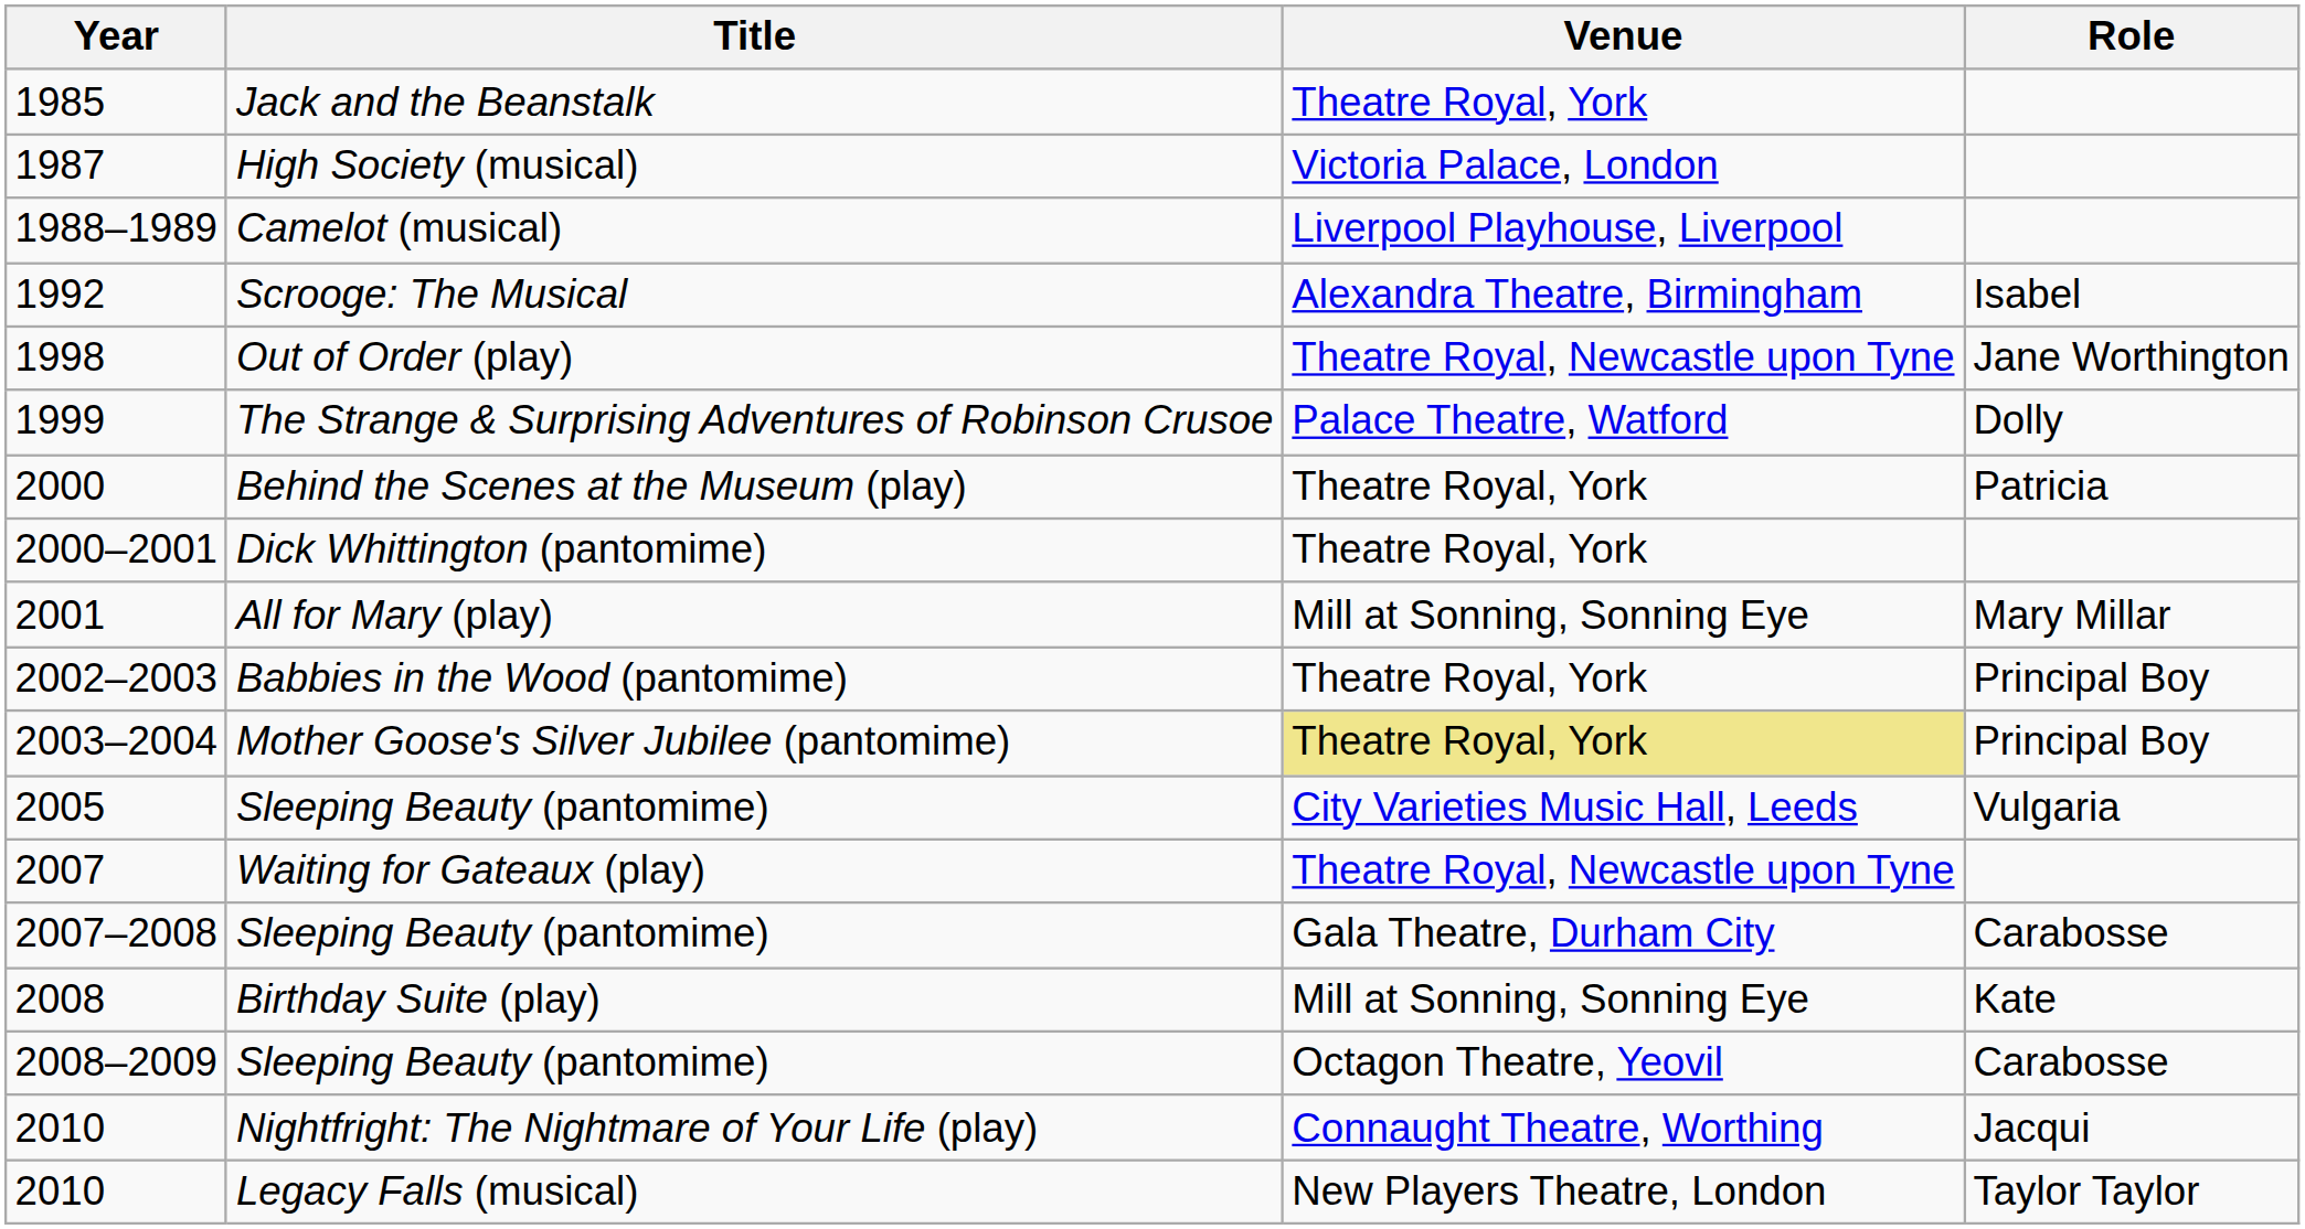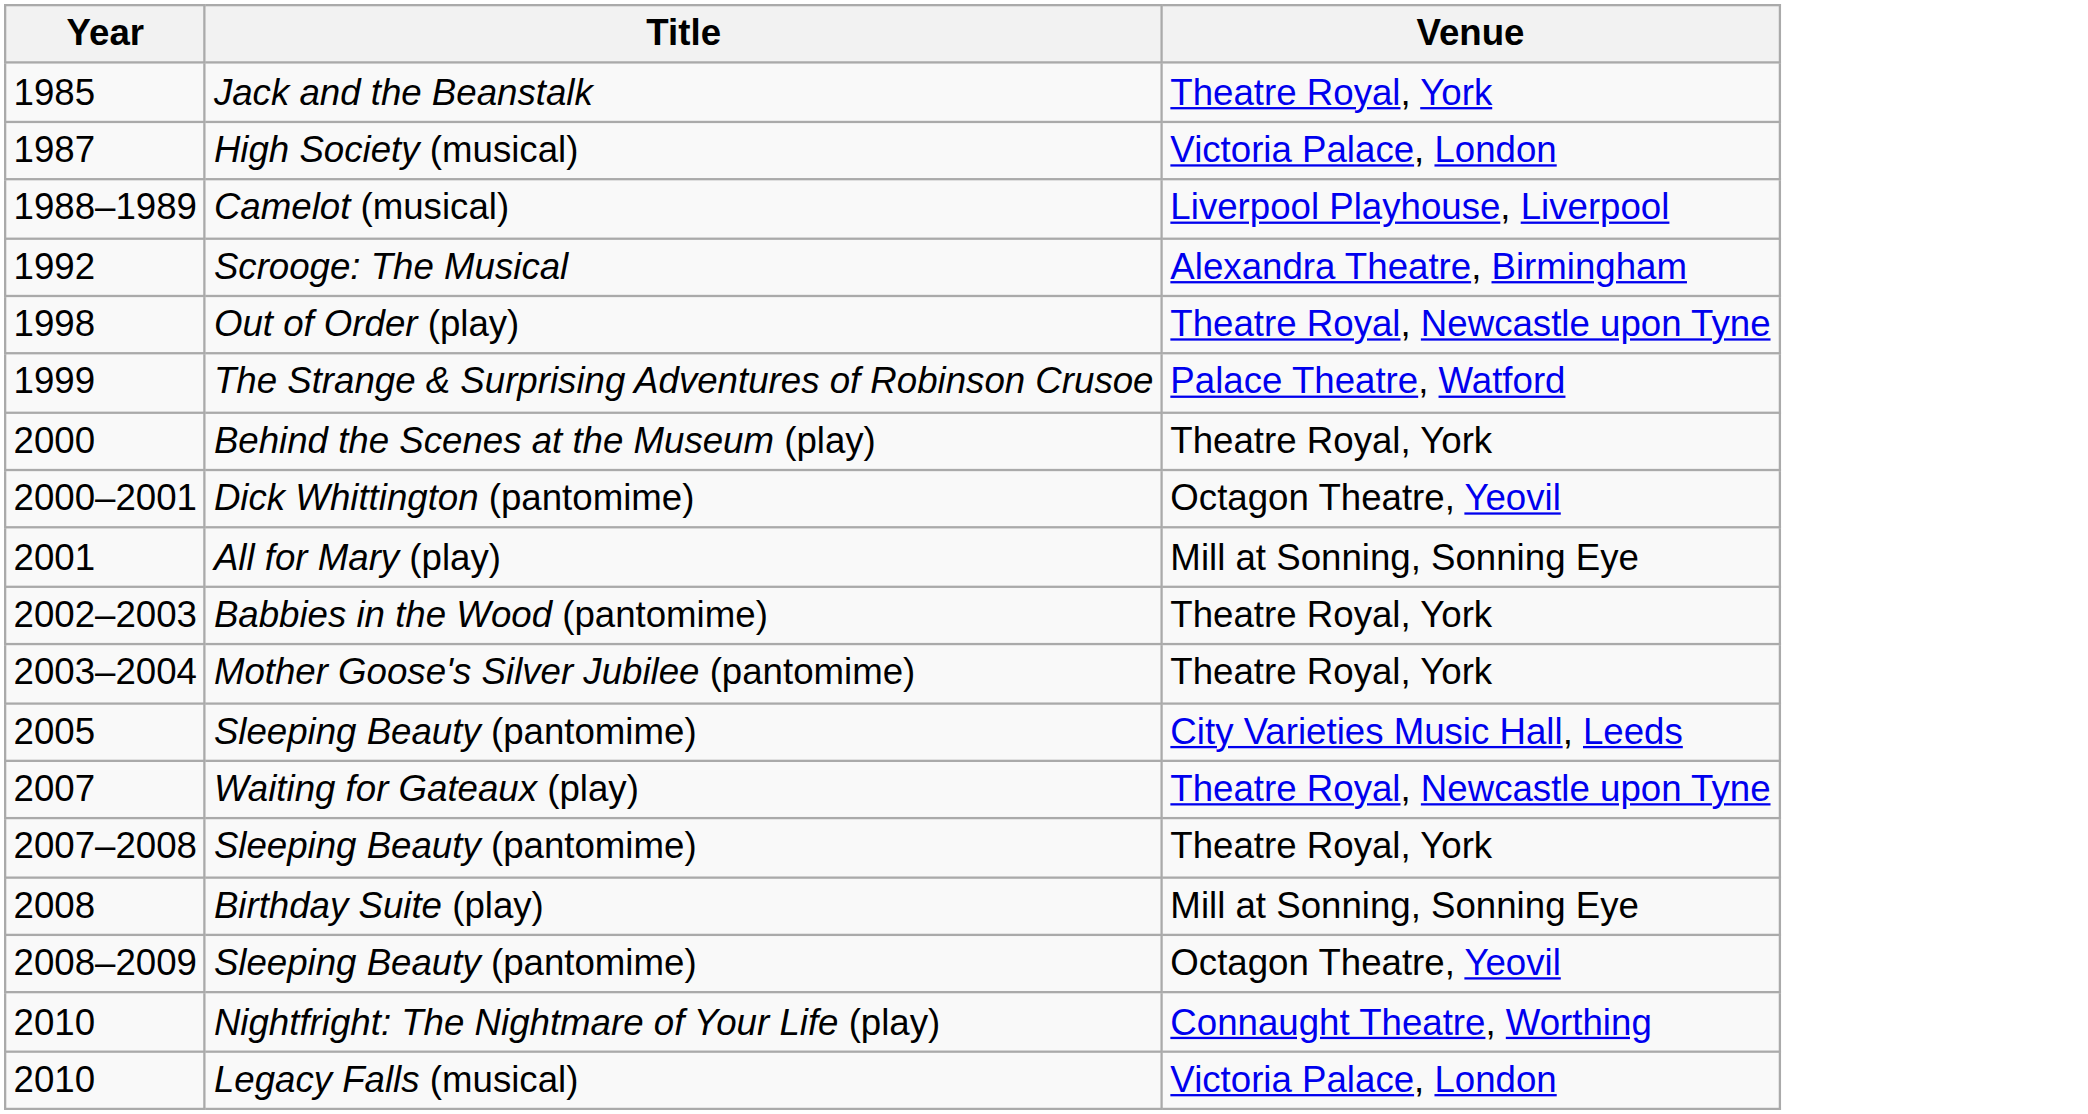 <table class="wikitable sortable">
 <tr>
 <th>Year</th>
 <th>Title</th>
 <th>Venue</th>
-<th class="unsortable">Role</th>
 </tr>
 <tr>
 <td>1985</td>
 <td><em>Jack and the Beanstalk</em></td>
 <td><a href='#'>Theatre Royal</a>, <a href='#'>York</a></td>
-<td></td>
 </tr>
 <tr>
 <td>1987</td>
 <td><em>High Society</em> (musical)</td>
 <td><a href='#'>Victoria Palace</a>, <a href='#'>London</a></td>
-<td></td>
 </tr>
 <tr>
 <td>1988–1989</td>
 <td><em>Camelot</em> (musical)</td>
 <td><a href='#'>Liverpool Playhouse</a>, <a href='#'>Liverpool</a></td>
-<td></td>
 </tr>
 <tr>
 <td>1992</td>
 <td><em>Scrooge: The Musical</em></td>
 <td><a href='#'>Alexandra Theatre</a>, <a href='#'>Birmingham</a></td>
-<td>Isabel</td>
 </tr>
 <tr>
 <td>1998</td>
 <td><em>Out of Order</em> (play)</td>
 <td><a href='#'>Theatre Royal</a>, <a href='#'>Newcastle upon Tyne</a></td>
-<td>Jane Worthington</td>
 </tr>
 <tr>
 <td>1999</td>
 <td><em>The Strange & Surprising Adventures of Robinson Crusoe</em></td>
 <td><a href='#'>Palace Theatre</a>, <a href='#'>Watford</a></td>
-<td>Dolly</td>
 </tr>
 <tr>
 <td>2000</td>
 <td><em>Behind the Scenes at the Museum</em> (play)</td>
 <td>Theatre Royal, York</td>
-<td>Patricia</td>
 </tr>
 <tr>
 <td>2000–2001</td>
 <td><em>Dick Whittington</em> (pantomime)</td>
-<td>Theatre Royal, York</td>
-<td></td>
+<td>Octagon Theatre, <a href='#'>Yeovil</a></td>
 </tr>
 <tr>
 <td>2001</td>
 <td><em>All for Mary</em> (play)</td>
 <td>Mill at Sonning, Sonning Eye</td>
-<td>Mary Millar</td>
 </tr>
 <tr>
 <td>2002–2003</td>
 <td><em>Babbies in the Wood</em> (pantomime)</td>
 <td>Theatre Royal, York</td>
-<td>Principal Boy</td>
 </tr>
 <tr>
 <td>2003–2004</td>
 <td><em>Mother Goose's Silver Jubilee</em> (pantomime)</td>
-<td style="background: khaki;">Theatre Royal, York</td>
-<td>Principal Boy</td>
+<td>Theatre Royal, York</td>
 </tr>
 <tr>
 <td>2005</td>
 <td><em>Sleeping Beauty</em> (pantomime)</td>
 <td><a href='#'>City Varieties Music Hall</a>, <a href='#'>Leeds</a></td>
-<td>Vulgaria</td>
 </tr>
 <tr>
 <td>2007</td>
 <td><em>Waiting for Gateaux</em> (play)</td>
 <td><a href='#'>Theatre Royal</a>, <a href='#'>Newcastle upon Tyne</a></td>
-<td></td>
 </tr>
 <tr>
 <td>2007–2008</td>
 <td><em>Sleeping Beauty</em> (pantomime)</td>
-<td>Gala Theatre, <a href='#'>Durham City</a></td>
-<td>Carabosse</td>
+<td>Theatre Royal, York</td>
 </tr>
 <tr>
 <td>2008</td>
 <td><em>Birthday Suite</em> (play)</td>
 <td>Mill at Sonning, Sonning Eye</td>
-<td>Kate</td>
 </tr>
 <tr>
 <td>2008–2009</td>
 <td><em>Sleeping Beauty</em> (pantomime)</td>
 <td>Octagon Theatre, <a href='#'>Yeovil</a></td>
-<td>Carabosse</td>
 </tr>
 <tr>
 <td>2010</td>
 <td><em>Nightfright: The Nightmare of Your Life</em> (play)</td>
 <td><a href='#'>Connaught Theatre</a>, <a href='#'>Worthing</a></td>
-<td>Jacqui</td>
 </tr>
 <tr>
 <td>2010</td>
 <td><em>Legacy Falls</em> (musical)</td>
-<td>New Players Theatre, London</td>
-<td>Taylor Taylor</td>
+<td><a href='#'>Victoria Palace</a>, <a href='#'>London</a></td>
 </tr>
 </table>
